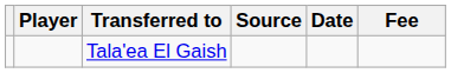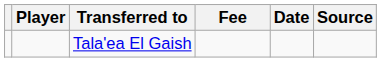 <table class="wikitable plainrowheaders sortable">
 <tr>
 <th></th>
 <th scope="col">Player</th>
 <th>Transferred to</th>
+<th style="width: 65px;">Fee</th>
+<th scope="col">Date</th>
 <th scope="col">Source</th>
-<th scope="col">Date</th>
-<th style="width: 65px;">Fee</th>
 </tr>
 <tr>
 <td align="center"></td>
 <td></td>
 <td> <a href='#'>Tala'ea El Gaish</a></td>
 <td></td>
 <td></td>
 <td></td>
 </tr>
 </table>
